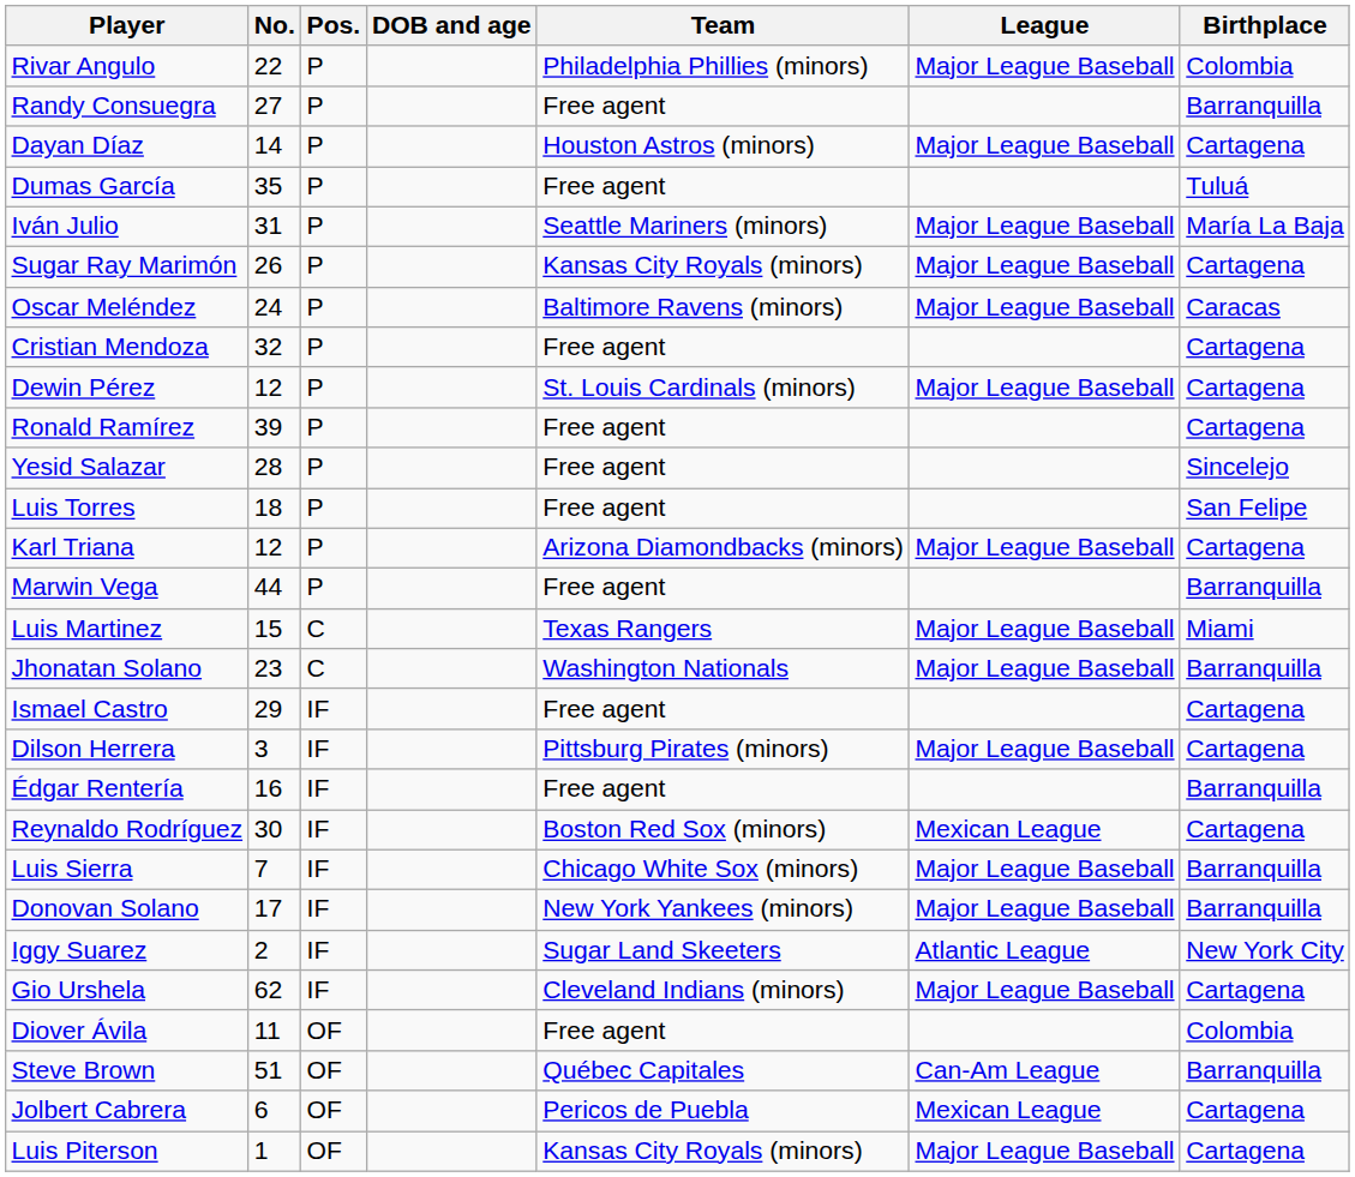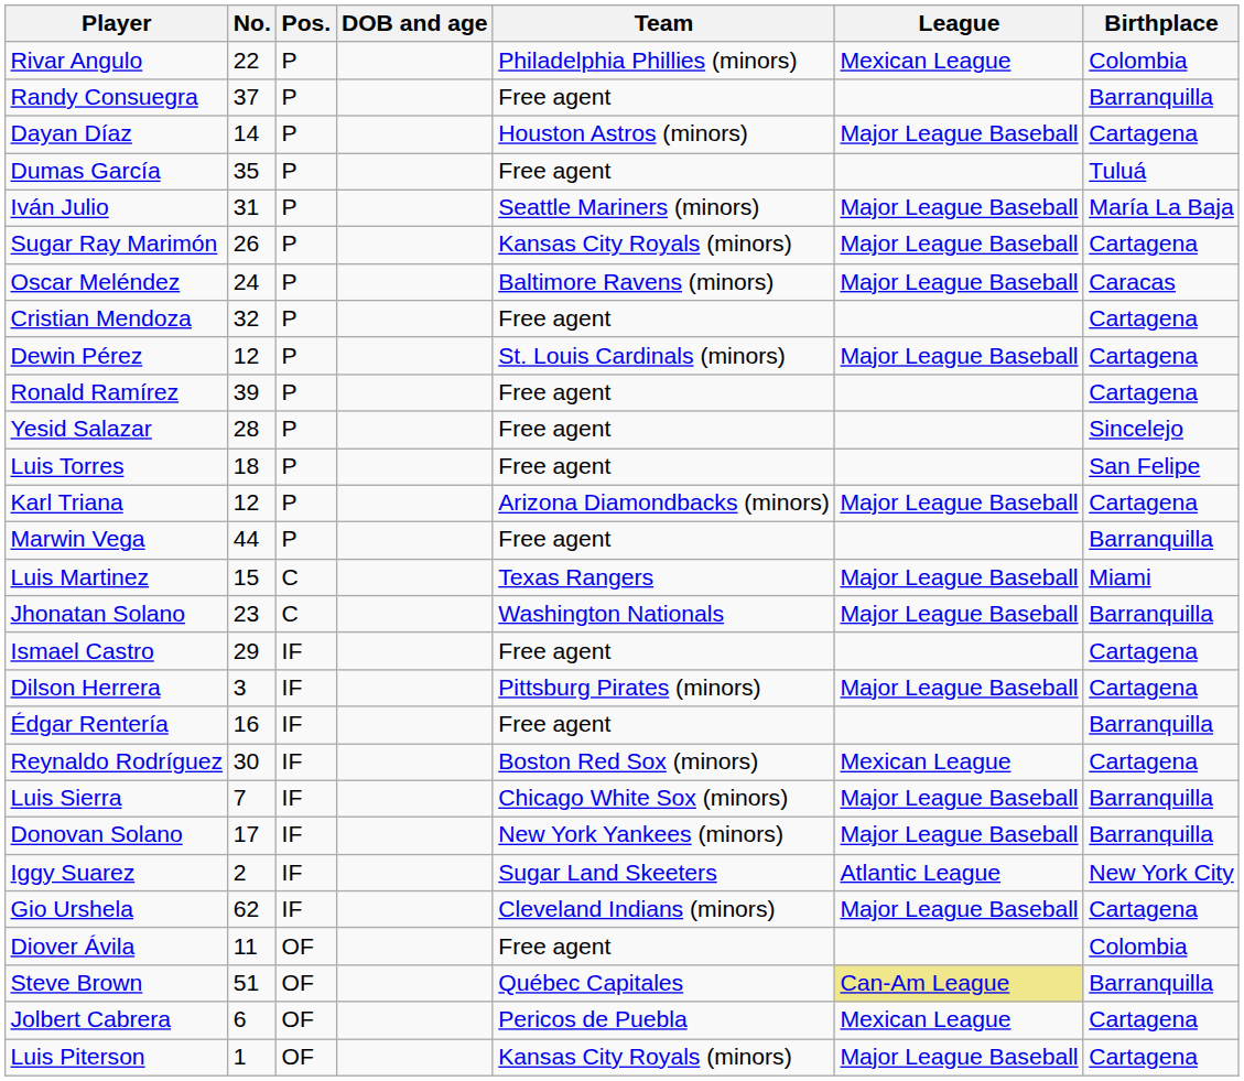 <table class="wikitable sortable">
 <tr>
 <th>Player</th>
 <th>No.</th>
 <th>Pos.</th>
 <th>DOB and age</th>
 <th>Team</th>
 <th>League</th>
 <th>Birthplace</th>
 </tr>
 <tr>
 <td><a href='#'>Rivar Angulo</a></td>
 <td>22</td>
 <td>P</td>
 <td></td>
 <td> <a href='#'>Philadelphia Phillies</a> (minors)</td>
-<td><a href='#'>Major League Baseball</a></td>
+<td><a href='#'>Mexican League</a></td>
 <td> <a href='#'>Colombia</a></td>
 </tr>
 <tr>
 <td><a href='#'>Randy Consuegra</a></td>
-<td>27</td>
+<td>37</td>
 <td>P</td>
 <td></td>
 <td>Free agent</td>
 <td></td>
 <td> <a href='#'>Barranquilla</a></td>
 </tr>
 <tr>
 <td><a href='#'>Dayan Díaz</a></td>
 <td>14</td>
 <td>P</td>
 <td></td>
 <td> <a href='#'>Houston Astros</a> (minors)</td>
 <td><a href='#'>Major League Baseball</a></td>
 <td> <a href='#'>Cartagena</a></td>
 </tr>
 <tr>
 <td><a href='#'>Dumas García</a></td>
 <td>35</td>
 <td>P</td>
 <td></td>
 <td>Free agent</td>
 <td></td>
 <td> <a href='#'>Tuluá</a></td>
 </tr>
 <tr>
 <td><a href='#'>Iván Julio</a></td>
 <td>31</td>
 <td>P</td>
 <td></td>
 <td> <a href='#'>Seattle Mariners</a> (minors)</td>
 <td><a href='#'>Major League Baseball</a></td>
 <td> <a href='#'>María La Baja</a></td>
 </tr>
 <tr>
 <td><a href='#'>Sugar Ray Marimón</a></td>
 <td>26</td>
 <td>P</td>
 <td></td>
 <td> <a href='#'>Kansas City Royals</a> (minors)</td>
 <td><a href='#'>Major League Baseball</a></td>
 <td> <a href='#'>Cartagena</a></td>
 </tr>
 <tr>
 <td><a href='#'>Oscar Meléndez</a></td>
 <td>24</td>
 <td>P</td>
 <td></td>
 <td> <a href='#'>Baltimore Ravens</a> (minors)</td>
 <td><a href='#'>Major League Baseball</a></td>
 <td> <a href='#'>Caracas</a></td>
 </tr>
 <tr>
 <td><a href='#'>Cristian Mendoza</a></td>
 <td>32</td>
 <td>P</td>
 <td></td>
 <td>Free agent</td>
 <td></td>
 <td> <a href='#'>Cartagena</a></td>
 </tr>
 <tr>
 <td><a href='#'>Dewin Pérez</a></td>
 <td>12</td>
 <td>P</td>
 <td></td>
 <td> <a href='#'>St. Louis Cardinals</a> (minors)</td>
 <td><a href='#'>Major League Baseball</a></td>
 <td> <a href='#'>Cartagena</a></td>
 </tr>
 <tr>
 <td><a href='#'>Ronald Ramírez</a></td>
 <td>39</td>
 <td>P</td>
 <td></td>
 <td>Free agent</td>
 <td></td>
 <td> <a href='#'>Cartagena</a></td>
 </tr>
 <tr>
 <td><a href='#'>Yesid Salazar</a></td>
 <td>28</td>
 <td>P</td>
 <td></td>
 <td>Free agent</td>
 <td></td>
 <td> <a href='#'>Sincelejo</a></td>
 </tr>
 <tr>
 <td><a href='#'>Luis Torres</a></td>
 <td>18</td>
 <td>P</td>
 <td></td>
 <td>Free agent</td>
 <td></td>
 <td> <a href='#'>San Felipe</a></td>
 </tr>
 <tr>
 <td><a href='#'>Karl Triana</a></td>
 <td>12</td>
 <td>P</td>
 <td></td>
 <td> <a href='#'>Arizona Diamondbacks</a> (minors)</td>
 <td><a href='#'>Major League Baseball</a></td>
 <td> <a href='#'>Cartagena</a></td>
 </tr>
 <tr>
 <td><a href='#'>Marwin Vega</a></td>
 <td>44</td>
 <td>P</td>
 <td></td>
 <td>Free agent</td>
 <td></td>
 <td> <a href='#'>Barranquilla</a></td>
 </tr>
 <tr>
 <td><a href='#'>Luis Martinez</a></td>
 <td>15</td>
 <td>C</td>
 <td></td>
 <td> <a href='#'>Texas Rangers</a></td>
 <td><a href='#'>Major League Baseball</a></td>
 <td> <a href='#'>Miami</a></td>
 </tr>
 <tr>
 <td><a href='#'>Jhonatan Solano</a></td>
 <td>23</td>
 <td>C</td>
 <td></td>
 <td> <a href='#'>Washington Nationals</a></td>
 <td><a href='#'>Major League Baseball</a></td>
 <td> <a href='#'>Barranquilla</a></td>
 </tr>
 <tr>
 <td><a href='#'>Ismael Castro</a></td>
 <td>29</td>
 <td>IF</td>
 <td></td>
 <td>Free agent</td>
 <td></td>
 <td> <a href='#'>Cartagena</a></td>
 </tr>
 <tr>
 <td><a href='#'>Dilson Herrera</a></td>
 <td>3</td>
 <td>IF</td>
 <td></td>
 <td> <a href='#'>Pittsburg Pirates</a> (minors)</td>
 <td><a href='#'>Major League Baseball</a></td>
 <td> <a href='#'>Cartagena</a></td>
 </tr>
 <tr>
 <td><a href='#'>Édgar Rentería</a></td>
 <td>16</td>
 <td>IF</td>
 <td></td>
 <td>Free agent</td>
 <td></td>
 <td> <a href='#'>Barranquilla</a></td>
 </tr>
 <tr>
 <td><a href='#'>Reynaldo Rodríguez</a></td>
 <td>30</td>
 <td>IF</td>
 <td></td>
 <td> <a href='#'>Boston Red Sox</a> (minors)</td>
 <td><a href='#'>Mexican League</a></td>
 <td> <a href='#'>Cartagena</a></td>
 </tr>
 <tr>
 <td><a href='#'>Luis Sierra</a></td>
 <td>7</td>
 <td>IF</td>
 <td></td>
 <td> <a href='#'>Chicago White Sox</a> (minors)</td>
 <td><a href='#'>Major League Baseball</a></td>
 <td> <a href='#'>Barranquilla</a></td>
 </tr>
 <tr>
 <td><a href='#'>Donovan Solano</a></td>
 <td>17</td>
 <td>IF</td>
 <td></td>
 <td> <a href='#'>New York Yankees</a> (minors)</td>
 <td><a href='#'>Major League Baseball</a></td>
 <td> <a href='#'>Barranquilla</a></td>
 </tr>
 <tr>
 <td><a href='#'>Iggy Suarez</a></td>
 <td>2</td>
 <td>IF</td>
 <td></td>
 <td> <a href='#'>Sugar Land Skeeters</a></td>
 <td><a href='#'>Atlantic League</a></td>
 <td> <a href='#'>New York City</a></td>
 </tr>
 <tr>
 <td><a href='#'>Gio Urshela</a></td>
 <td>62</td>
 <td>IF</td>
 <td></td>
 <td> <a href='#'>Cleveland Indians</a> (minors)</td>
 <td><a href='#'>Major League Baseball</a></td>
 <td> <a href='#'>Cartagena</a></td>
 </tr>
 <tr>
 <td><a href='#'>Diover Ávila</a></td>
 <td>11</td>
 <td>OF</td>
 <td></td>
 <td>Free agent</td>
 <td></td>
 <td> <a href='#'>Colombia</a></td>
 </tr>
 <tr>
 <td><a href='#'>Steve Brown</a></td>
 <td>51</td>
 <td>OF</td>
 <td></td>
 <td> <a href='#'>Québec Capitales</a></td>
-<td><a href='#'>Can-Am League</a></td>
+<td style="background: khaki;"><a href='#'>Can-Am League</a></td>
 <td> <a href='#'>Barranquilla</a></td>
 </tr>
 <tr>
 <td><a href='#'>Jolbert Cabrera</a></td>
 <td>6</td>
 <td>OF</td>
 <td></td>
 <td> <a href='#'>Pericos de Puebla</a></td>
 <td><a href='#'>Mexican League</a></td>
 <td> <a href='#'>Cartagena</a></td>
 </tr>
 <tr>
 <td><a href='#'>Luis Piterson</a></td>
 <td>1</td>
 <td>OF</td>
 <td></td>
 <td> <a href='#'>Kansas City Royals</a> (minors)</td>
 <td><a href='#'>Major League Baseball</a></td>
 <td> <a href='#'>Cartagena</a></td>
 </tr>
 </table>
